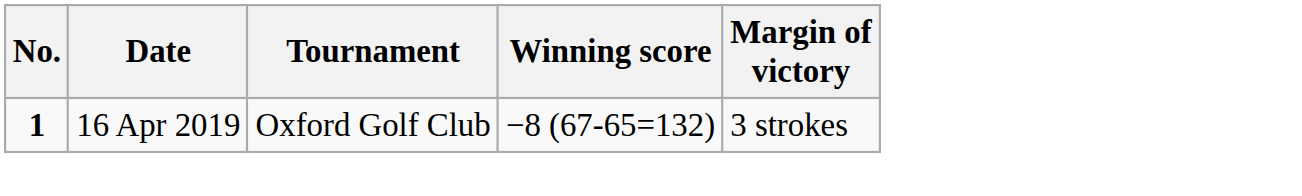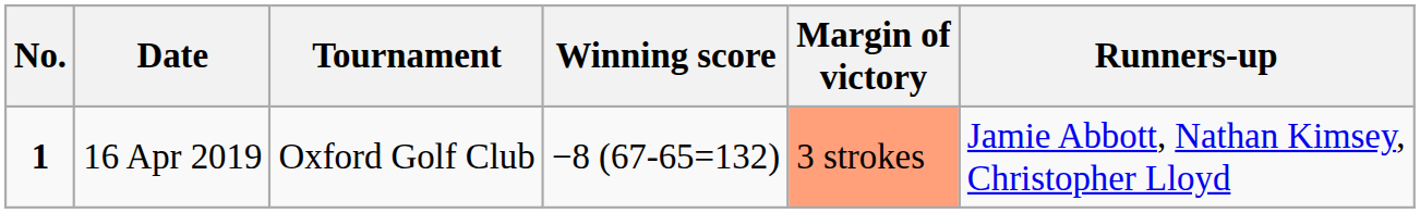 <table class="wikitable" style="font-size:95%;">
 <tr>
 <th>No.</th>
 <th>Date</th>
 <th>Tournament</th>
 <th>Winning score</th>
 <th>Margin of<br>victory</th>
+<th>Runners-up</th>
 </tr>
 <tr>
 <td align=center><strong>1</strong></td>
 <td align=right>16 Apr 2019</td>
 <td>Oxford Golf Club</td>
 <td>−8 (67-65=132)</td>
-<td>3 strokes</td>
+<td style="background: lightsalmon;">3 strokes</td>
+<td> <a href='#'>Jamie Abbott</a>,  <a href='#'>Nathan Kimsey</a>,<br> <a href='#'>Christopher Lloyd</a></td>
 </tr>
 </table>
